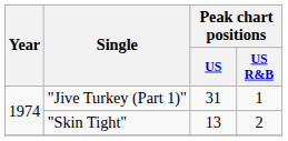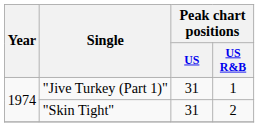 <table class="wikitable" style="text-align:center;">
 <tr>
 <th rowspan="2">Year</th>
 <th rowspan="2">Single</th>
 <th colspan="2">Peak chart positions</th>
 </tr>
 <tr style="font-size:smaller;">
 <th width="40"><a href='#'>US</a><br></th>
 <th width="40"><a href='#'>US<br>R&B</a><br></th>
 </tr>
 <tr>
 <td rowspan="2">1974</td>
 <td align="left">"Jive Turkey (Part 1)"</td>
 <td>31</td>
 <td>1</td>
 </tr>
 <tr>
 <td align="left">"Skin Tight"</td>
-<td>13</td>
+<td>31</td>
 <td>2</td>
 </tr>
 <tr>
 </tr>
 </table>
